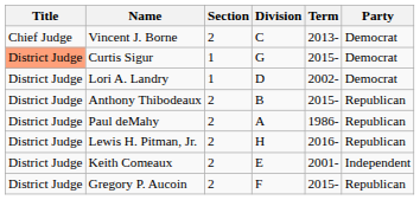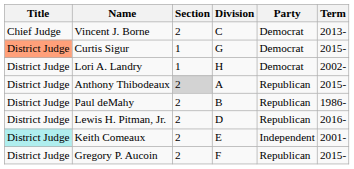 <table class = "wikitable">
 <tr>
 <th>Title</th>
 <th>Name</th>
 <th>Section</th>
 <th>Division</th>
+<th>Party</th>
 <th>Term</th>
-<th>Party</th>
 </tr>
 <tr>
 <td>Chief Judge</td>
 <td>Vincent J. Borne</td>
 <td>2</td>
 <td>C</td>
+<td>Democrat</td>
 <td>2013-</td>
-<td>Democrat</td>
 </tr>
 <tr>
 <td style="background: lightsalmon;">District Judge</td>
 <td>Curtis Sigur</td>
 <td>1</td>
 <td>G</td>
+<td>Democrat</td>
 <td>2015-</td>
-<td>Democrat</td>
 </tr>
 <tr>
 <td>District Judge</td>
 <td>Lori A. Landry</td>
 <td>1</td>
-<td>D</td>
+<td>H</td>
+<td>Democrat</td>
 <td>2002-</td>
-<td>Democrat</td>
 </tr>
 <tr>
 <td>District Judge</td>
 <td>Anthony Thibodeaux</td>
-<td>2</td>
-<td>B</td>
+<td style="background: lightgrey;">2</td>
+<td>A</td>
+<td>Republican</td>
 <td>2015-</td>
-<td>Republican</td>
 </tr>
 <tr>
 <td>District Judge</td>
 <td>Paul deMahy</td>
 <td>2</td>
-<td>A</td>
+<td>B</td>
+<td>Republican</td>
 <td>1986-</td>
-<td>Republican</td>
 </tr>
 <tr>
 <td>District Judge</td>
 <td>Lewis H. Pitman, Jr.</td>
 <td>2</td>
-<td>H</td>
+<td>D</td>
+<td>Republican</td>
 <td>2016-</td>
-<td>Republican</td>
 </tr>
 <tr>
-<td>District Judge</td>
+<td style="background: paleturquoise;">District Judge</td>
 <td>Keith Comeaux</td>
 <td>2</td>
 <td>E</td>
+<td>Independent</td>
 <td>2001-</td>
-<td>Independent</td>
 </tr>
 <tr>
 <td>District Judge</td>
 <td>Gregory P. Aucoin</td>
 <td>2</td>
 <td>F</td>
+<td>Republican</td>
 <td>2015-</td>
-<td>Republican</td>
 </tr>
 </table>
